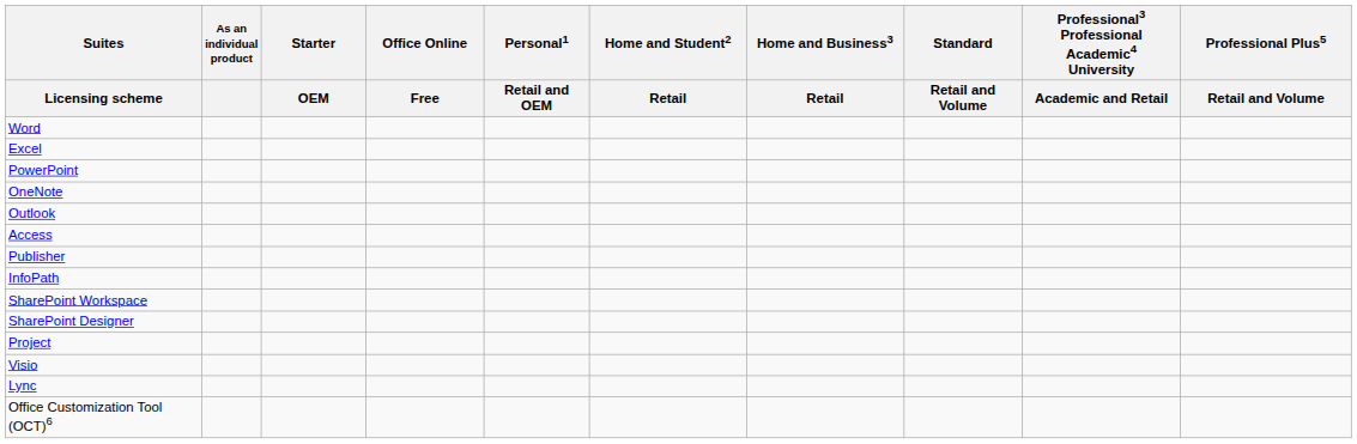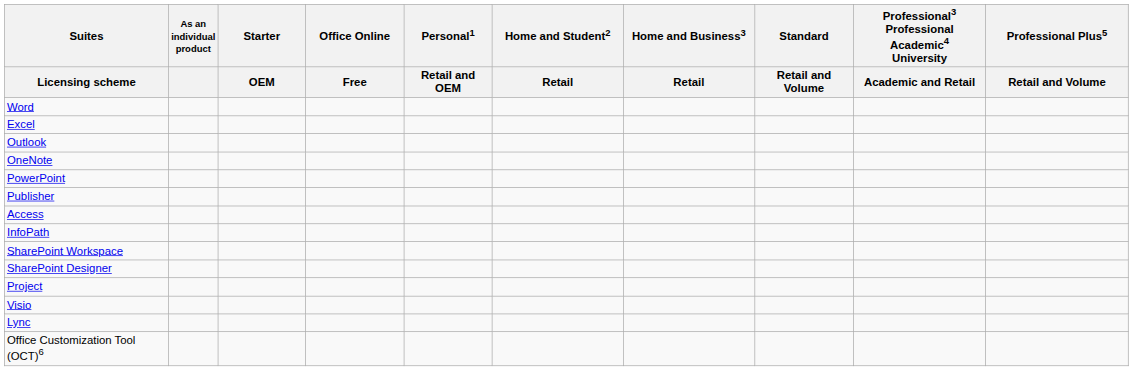 <table class="wikitable" style="margin:auto;">
 <tr>
 <th style="text-align:center; width:15%;">Suites</th>
 <th style="text-align:center;"><small>As an individual product</small></th>
 <th style="text-align:center; width:8%;">Starter</th>
 <th style="text-align:center; width:9%;">Office Online</th>
 <th style="text-align:center; width:8%;">Personal<sup>1</sup></th>
 <th style="text-align:center; width:12%;">Home and Student<sup>2</sup></th>
 <th style="text-align:center; width:12%;">Home and Business<sup>3</sup></th>
 <th style="text-align:center; width:9%;">Standard</th>
 <th style="text-align:center; width:12%;">Professional<sup>3</sup><br>Professional Academic<sup>4</sup><br>University</th>
 <th style="text-align:center; width:13%;">Professional Plus<sup>5</sup></th>
 </tr>
 <tr>
 <th style="text-align:center;">Licensing scheme</th>
 <th></th>
 <th>OEM</th>
 <th>Free</th>
 <th>Retail and OEM</th>
 <th>Retail</th>
 <th>Retail</th>
 <th>Retail and Volume</th>
 <th>Academic and Retail</th>
 <th>Retail and Volume</th>
 </tr>
 <tr>
 <td><a href='#'>Word</a></td>
 <td></td>
 <td></td>
 <td></td>
 <td></td>
 <td></td>
 <td></td>
 <td></td>
 <td></td>
 <td></td>
 </tr>
 <tr>
 <td><a href='#'>Excel</a></td>
 <td></td>
 <td></td>
 <td></td>
 <td></td>
 <td></td>
 <td></td>
 <td></td>
 <td></td>
 <td></td>
 </tr>
 <tr>
-<td><a href='#'>PowerPoint</a></td>
+<td><a href='#'>Outlook</a></td>
 <td></td>
 <td></td>
 <td></td>
 <td></td>
 <td></td>
 <td></td>
 <td></td>
 <td></td>
 <td></td>
 </tr>
 <tr>
 <td><a href='#'>OneNote</a></td>
 <td></td>
 <td></td>
 <td></td>
 <td></td>
 <td></td>
 <td></td>
 <td></td>
 <td></td>
 <td></td>
 </tr>
 <tr>
-<td><a href='#'>Outlook</a></td>
+<td><a href='#'>PowerPoint</a></td>
+<td></td>
+<td></td>
+<td></td>
+<td></td>
+<td></td>
+<td></td>
+<td></td>
+<td></td>
+<td></td>
+</tr>
+<tr>
+<td><a href='#'>Publisher</a></td>
 <td></td>
 <td></td>
 <td></td>
 <td></td>
 <td></td>
 <td></td>
 <td></td>
 <td></td>
 <td></td>
 </tr>
 <tr>
 <td><a href='#'>Access</a></td>
-<td></td>
-<td></td>
-<td></td>
-<td></td>
-<td></td>
-<td></td>
-<td></td>
-<td></td>
-<td></td>
-</tr>
-<tr>
-<td><a href='#'>Publisher</a></td>
 <td></td>
 <td></td>
 <td></td>
 <td></td>
 <td></td>
 <td></td>
 <td></td>
 <td></td>
 <td></td>
 </tr>
 <tr>
 <td><a href='#'>InfoPath</a></td>
 <td></td>
 <td></td>
 <td></td>
 <td></td>
 <td></td>
 <td></td>
 <td></td>
 <td></td>
 <td></td>
 </tr>
 <tr>
 <td><a href='#'>SharePoint Workspace</a></td>
 <td></td>
 <td></td>
 <td></td>
 <td></td>
 <td></td>
 <td></td>
 <td></td>
 <td></td>
 <td></td>
 </tr>
 <tr>
 <td><a href='#'>SharePoint Designer</a></td>
 <td></td>
 <td></td>
 <td></td>
 <td></td>
 <td></td>
 <td></td>
 <td></td>
 <td></td>
 <td></td>
 </tr>
 <tr>
 <td><a href='#'>Project</a></td>
 <td></td>
 <td></td>
 <td></td>
 <td></td>
 <td></td>
 <td></td>
 <td></td>
 <td></td>
 <td></td>
 </tr>
 <tr>
 <td><a href='#'>Visio</a></td>
 <td></td>
 <td></td>
 <td></td>
 <td></td>
 <td></td>
 <td></td>
 <td></td>
 <td></td>
 <td></td>
 </tr>
 <tr>
 <td><a href='#'>Lync</a></td>
 <td></td>
 <td></td>
 <td></td>
 <td></td>
 <td></td>
 <td></td>
 <td></td>
 <td></td>
 <td><br></td>
 </tr>
 <tr>
 <td>Office Customization Tool (OCT)<sup>6</sup></td>
 <td></td>
 <td></td>
 <td></td>
 <td></td>
 <td></td>
 <td></td>
 <td></td>
 <td></td>
 <td></td>
 </tr>
 </table>
